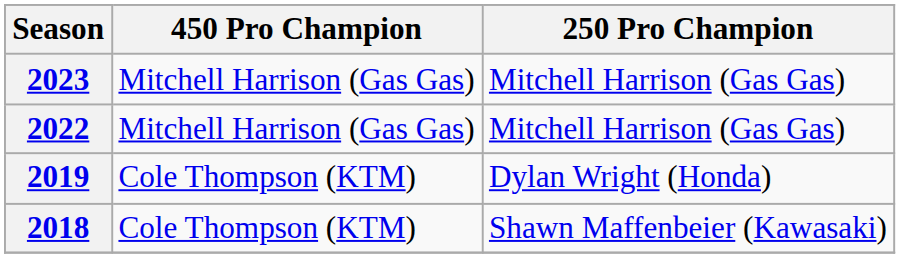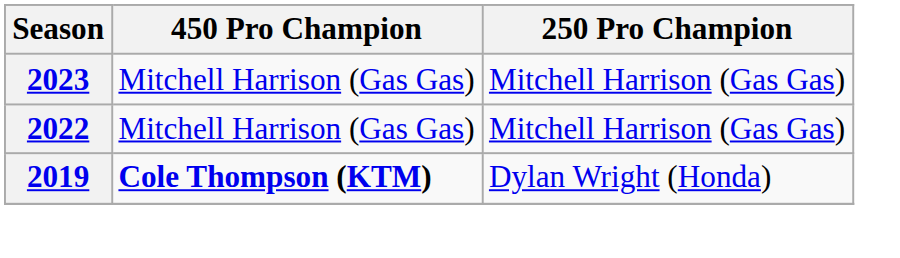 <table class="wikitable">
 <tr>
 <th>Season</th>
 <th>450 Pro Champion</th>
 <th>250 Pro Champion</th>
 </tr>
 <tr>
 <th><a href='#'>2023</a></th>
 <td> <a href='#'>Mitchell Harrison</a> (<a href='#'>Gas Gas</a>)</td>
 <td> <a href='#'>Mitchell Harrison</a> (<a href='#'>Gas Gas</a>)</td>
 </tr>
 <tr>
 <th><a href='#'>2022</a></th>
 <td> <a href='#'>Mitchell Harrison</a> (<a href='#'>Gas Gas</a>)</td>
 <td> <a href='#'>Mitchell Harrison</a> (<a href='#'>Gas Gas</a>)</td>
 </tr>
 <tr>
 <th><a href='#'>2019</a></th>
-<td> <a href='#'>Cole Thompson</a> (<a href='#'>KTM</a>)</td>
+<td><strong> <a href='#'>Cole Thompson</a> (<a href='#'>KTM</a>)</strong></td>
 <td> <a href='#'>Dylan Wright</a> (<a href='#'>Honda</a>)</td>
-</tr>
-<tr>
-<th><a href='#'>2018</a></th>
-<td> <a href='#'>Cole Thompson</a> (<a href='#'>KTM</a>)</td>
-<td> <a href='#'>Shawn Maffenbeier</a> (<a href='#'>Kawasaki</a>)</td>
 </tr>
 <tr>
 </tr>
 </table>
